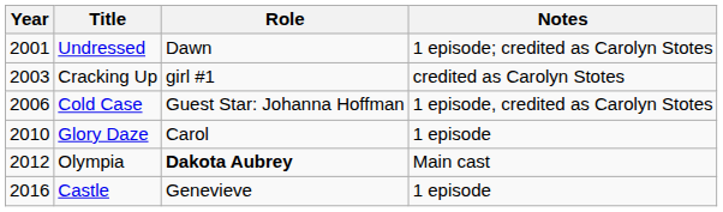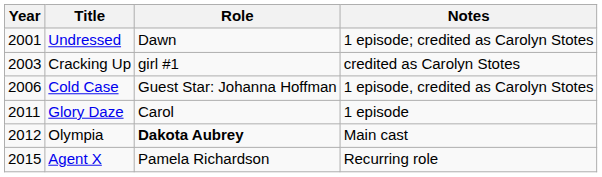 <table class="wikitable sortable">
 <tr>
 <th>Year</th>
 <th>Title</th>
 <th>Role</th>
 <th>Notes</th>
 </tr>
 <tr>
 <td>2001</td>
 <td><a href='#'>Undressed</a></td>
 <td>Dawn</td>
 <td>1 episode; credited as Carolyn Stotes</td>
 </tr>
 <tr>
 <td>2003</td>
 <td>Cracking Up</td>
 <td>girl #1</td>
 <td>credited as Carolyn Stotes</td>
 </tr>
 <tr>
 <td>2006</td>
 <td><a href='#'>Cold Case</a></td>
 <td>Guest Star: Johanna Hoffman</td>
 <td>1 episode, credited as Carolyn Stotes</td>
 </tr>
 <tr>
-<td>2010</td>
+<td>2011</td>
 <td><a href='#'>Glory Daze</a></td>
 <td>Carol</td>
 <td>1 episode</td>
 </tr>
 <tr>
 <td>2012</td>
 <td>Olympia</td>
 <td><strong>Dakota Aubrey</strong></td>
 <td>Main cast</td>
 </tr>
 <tr>
-<td>2016</td>
-<td><a href='#'>Castle</a></td>
-<td>Genevieve</td>
-<td>1 episode</td>
+<td>2015</td>
+<td><a href='#'>Agent X</a></td>
+<td>Pamela Richardson</td>
+<td>Recurring role</td>
 </tr>
 </table>
